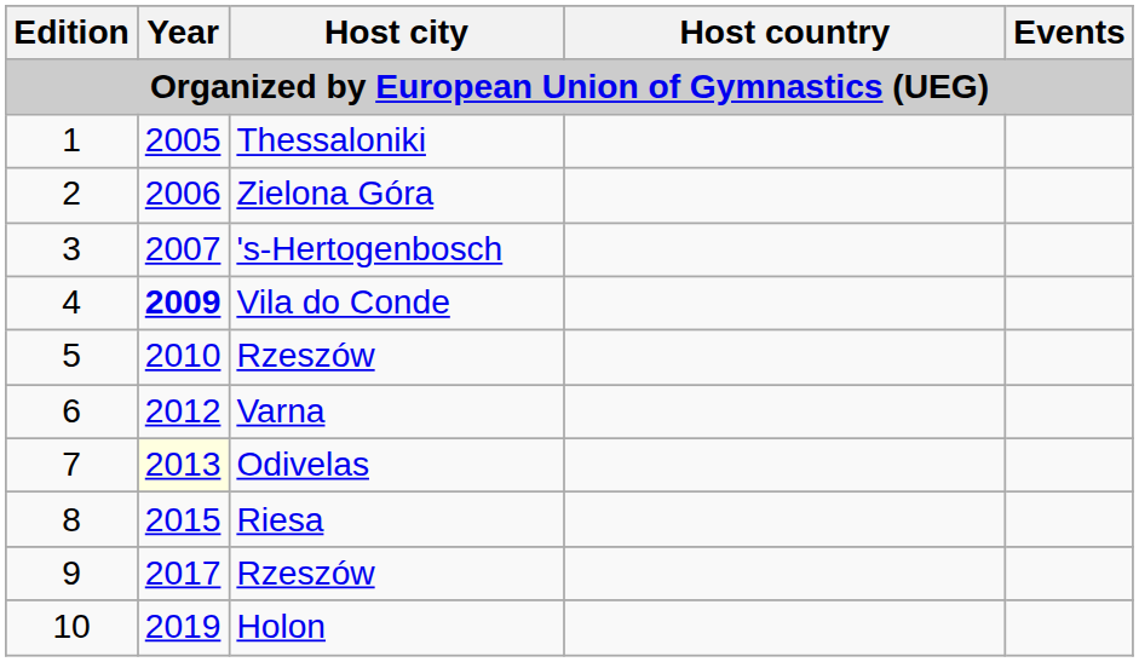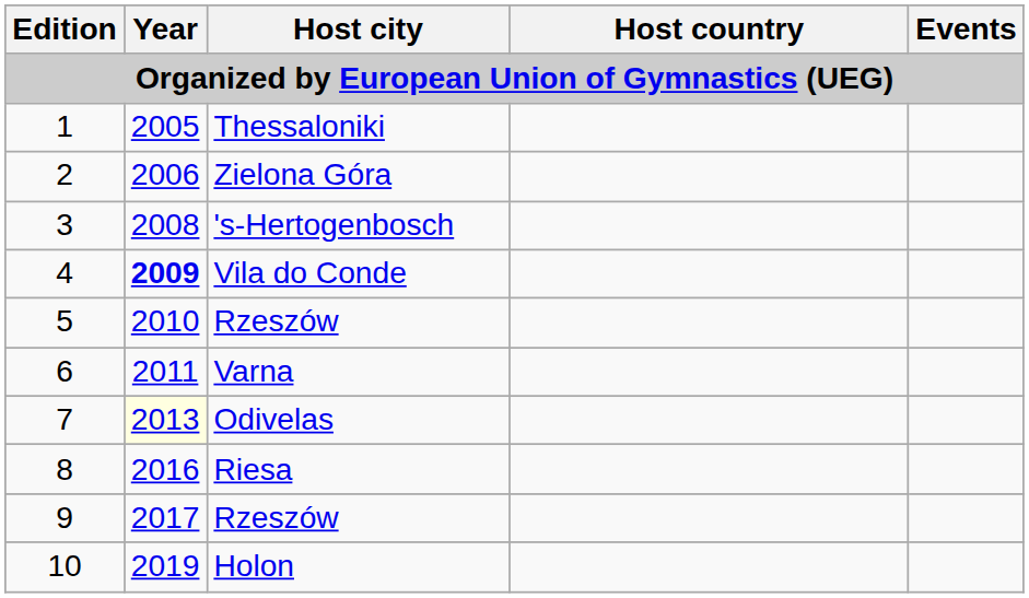 <table class="wikitable" style="font-size:100%">
 <tr>
 <th width=30>Edition</th>
 <th width=30>Year</th>
 <th width=150>Host city</th>
 <th width=200>Host country</th>
 <th width=30>Events</th>
 </tr>
 <tr>
 <td colspan="5" bgcolor="#cccccc"align=center><strong>Organized by <a href='#'>European Union of Gymnastics</a> (UEG)</strong></td>
 </tr>
 <tr>
 <td align=center>1</td>
 <td align=center><a href='#'>2005</a></td>
 <td><a href='#'>Thessaloniki</a></td>
 <td></td>
 <td align=center></td>
 </tr>
 <tr>
 <td align=center>2</td>
 <td align=center><a href='#'>2006</a></td>
 <td><a href='#'>Zielona Góra</a></td>
 <td></td>
 <td align=center></td>
 </tr>
 <tr>
 <td align=center>3</td>
-<td align=center><a href='#'>2007</a></td>
+<td align=center><a href='#'>2008</a></td>
 <td><a href='#'>'s-Hertogenbosch</a></td>
 <td></td>
 <td align=center></td>
 </tr>
 <tr>
 <td align=center>4</td>
 <td align=center><strong><a href='#'>2009</a></strong></td>
 <td><a href='#'>Vila do Conde</a></td>
 <td></td>
 <td align=center></td>
 </tr>
 <tr>
 <td align=center>5</td>
 <td align=center><a href='#'>2010</a></td>
 <td><a href='#'>Rzeszów</a></td>
 <td></td>
 <td align=center></td>
 </tr>
 <tr>
 <td align=center>6</td>
-<td align=center><a href='#'>2012</a></td>
+<td align=center><a href='#'>2011</a></td>
 <td><a href='#'>Varna</a></td>
 <td></td>
 <td align=center></td>
 </tr>
 <tr>
 <td align=center>7</td>
 <td align=center style="background: lightyellow;"><a href='#'>2013</a></td>
 <td><a href='#'>Odivelas</a></td>
 <td></td>
 <td align=center></td>
 </tr>
 <tr>
 <td align=center>8</td>
-<td align=center><a href='#'>2015</a></td>
+<td align=center><a href='#'>2016</a></td>
 <td><a href='#'>Riesa</a></td>
 <td></td>
 <td align=center></td>
 </tr>
 <tr>
 <td align=center>9</td>
 <td align=center><a href='#'>2017</a></td>
 <td><a href='#'>Rzeszów</a></td>
 <td></td>
 <td align=center></td>
 </tr>
 <tr>
 <td align=center>10</td>
 <td align=center><a href='#'>2019</a></td>
 <td><a href='#'>Holon</a></td>
 <td></td>
 <td align=center></td>
 </tr>
 </table>
